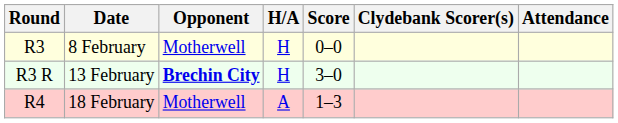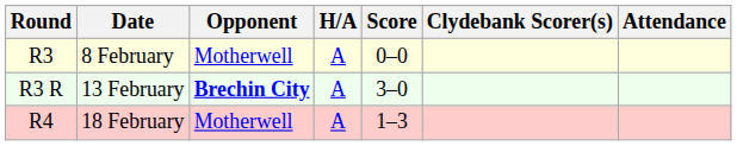 <table class="wikitable" style="text-align:center">
 <tr>
 <th>Round</th>
 <th>Date</th>
 <th>Opponent</th>
 <th>H/A</th>
 <th>Score</th>
 <th>Clydebank Scorer(s)</th>
 <th>Attendance</th>
 </tr>
 <tr bgcolor=#FFFFDD>
 <td>R3</td>
 <td align=left>8 February</td>
 <td align=left><a href='#'>Motherwell</a></td>
-<td><a href='#'>H</a></td>
+<td><a href='#'>A</a></td>
 <td>0–0</td>
 <td align=left></td>
 <td></td>
 </tr>
 <tr bgcolor=#EEFFEE>
 <td>R3 R</td>
 <td align=left>13 February</td>
 <td align=left><strong><a href='#'>Brechin City</a></strong></td>
-<td><a href='#'>H</a></td>
+<td><a href='#'>A</a></td>
 <td>3–0</td>
 <td align=left></td>
 <td></td>
 </tr>
 <tr bgcolor=#FFCCCC>
 <td>R4</td>
 <td align=left>18 February</td>
 <td align=left><a href='#'>Motherwell</a></td>
 <td><a href='#'>A</a></td>
 <td>1–3</td>
 <td align=left></td>
 <td></td>
 </tr>
 </table>
